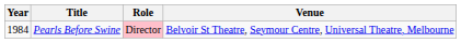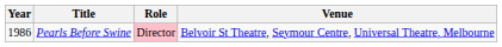 <table class="wikitable">
 <tr>
 <th>Year</th>
 <th>Title</th>
 <th>Role</th>
 <th>Venue</th>
 </tr>
 <tr>
-<td>1984</td>
+<td>1986</td>
 <td><em><a href='#'>Pearls Before Swine</a></em></td>
 <td style="background: pink;">Director</td>
 <td><a href='#'>Belvoir St Theatre</a>, <a href='#'>Seymour Centre</a>, <a href='#'>Universal Theatre, Melbourne</a></td>
 </tr>
 </table>
